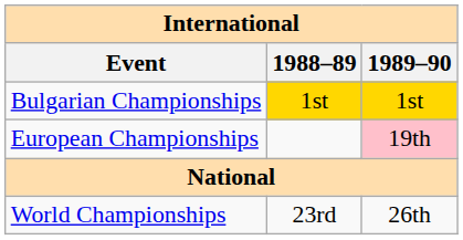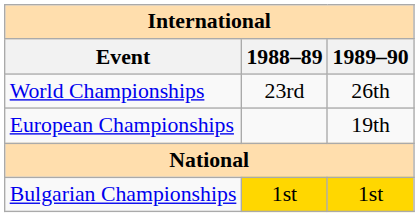 <table class="wikitable" style="text-align:center">
 <tr>
 <th style="background-color: #ffdead; " colspan=3 align=center>International</th>
 </tr>
 <tr>
 <th>Event</th>
 <th>1988–89</th>
 <th>1989–90</th>
 </tr>
 <tr>
-<td align=left><a href='#'>Bulgarian Championships</a></td>
-<td bgcolor=gold>1st</td>
-<td bgcolor=gold>1st</td>
+<td align=left><a href='#'>World Championships</a></td>
+<td>23rd</td>
+<td>26th</td>
 </tr>
 <tr>
 <td align=left><a href='#'>European Championships</a></td>
 <td></td>
-<td style="background: pink;">19th</td>
+<td>19th</td>
 </tr>
 <tr>
 <th style="background-color: #ffdead; " colspan=3 align=center>National</th>
 </tr>
 <tr>
-<td align=left><a href='#'>World Championships</a></td>
-<td>23rd</td>
-<td>26th</td>
+<td align=left><a href='#'>Bulgarian Championships</a></td>
+<td bgcolor=gold>1st</td>
+<td bgcolor=gold>1st</td>
 </tr>
 </table>
